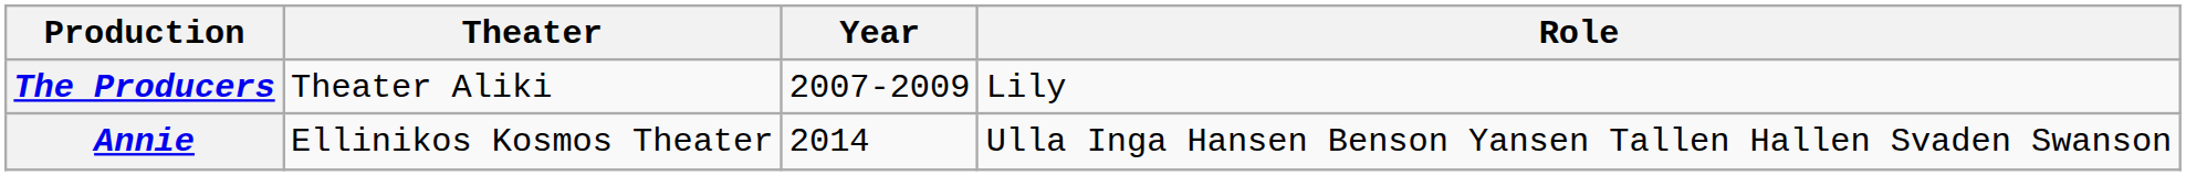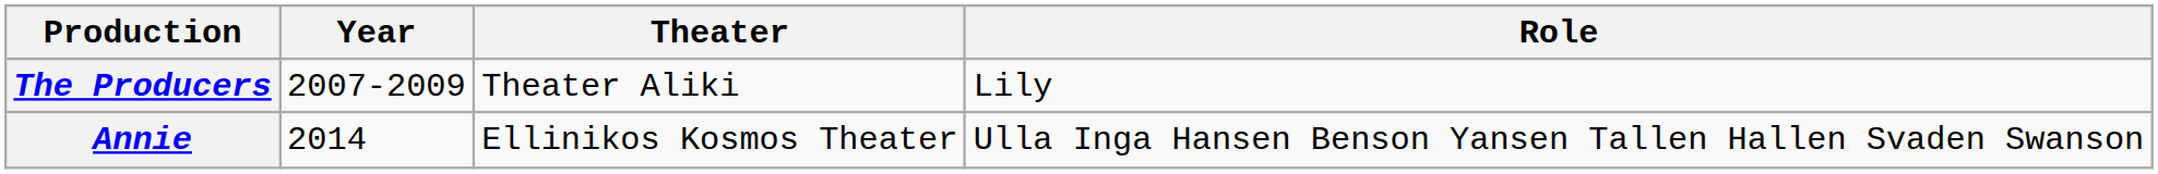 <table class="wikitable plainrowheaders sortable" style="margin-right: 0;">
 <tr>
 <th scope="col">Production</th>
+<th scope="col">Year</th>
 <th scope="col">Theater</th>
-<th scope="col">Year</th>
 <th scope="col">Role</th>
 </tr>
 <tr>
 <th scope=row><em><a href='#'>The Producers</a></em></th>
+<td>2007-2009</td>
 <td>Theater Aliki</td>
-<td>2007-2009</td>
 <td>Lily</td>
 </tr>
 <tr>
 <th scope=row><em><a href='#'>Annie</a></em></th>
+<td>2014</td>
 <td>Ellinikos Kosmos Theater</td>
-<td>2014</td>
 <td>Ulla Inga Hansen Benson Yansen Tallen Hallen Svaden Swanson</td>
 </tr>
 </table>
